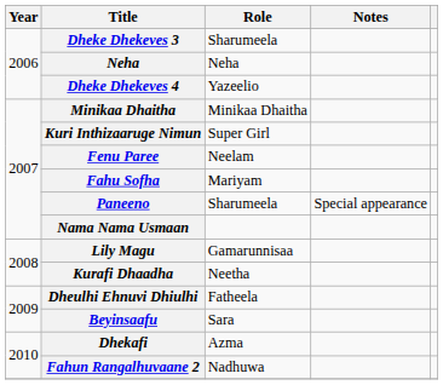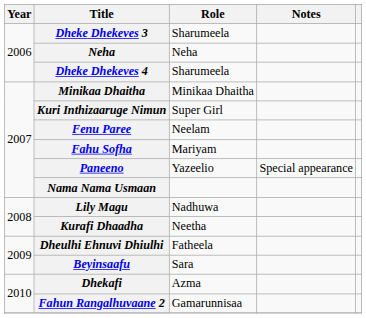 <table class="wikitable sortable plainrowheaders">
 <tr style="background:#ccc; text-align:center;">
 <th scope="col">Year</th>
 <th scope="col">Title</th>
 <th scope="col">Role</th>
 <th scope="col">Notes</th>
 <th scope="col" class="unsortable"></th>
 </tr>
 <tr>
 <td rowspan=3>2006</td>
 <th scope="row"><em><a href='#'>Dheke Dhekeves</a> 3</em></th>
 <td>Sharumeela</td>
 <td></td>
 <td style="text-align: center;"></td>
 </tr>
 <tr>
 <th scope="row"><em>Neha</em></th>
 <td>Neha</td>
 <td></td>
 <td style="text-align: center;"></td>
 </tr>
 <tr>
 <th scope="row"><em><a href='#'>Dheke Dhekeves</a> 4</em></th>
-<td>Yazeelio</td>
+<td>Sharumeela</td>
 <td></td>
 <td style="text-align: center;"></td>
 </tr>
 <tr>
 <td rowspan=6>2007</td>
 <th scope="row"><em>Minikaa Dhaitha</em></th>
 <td>Minikaa Dhaitha</td>
 <td></td>
 <td style="text-align: center;"></td>
 </tr>
 <tr>
 <th scope="row"><em>Kuri Inthizaaruge Nimun</em></th>
 <td>Super Girl</td>
 <td></td>
 <td style="text-align: center;"></td>
 </tr>
 <tr>
 <th scope="row"><em><a href='#'>Fenu Paree</a></em></th>
 <td>Neelam</td>
 <td></td>
 <td style="text-align: center;"></td>
 </tr>
 <tr>
 <th scope="row"><em><a href='#'>Fahu Sofha</a></em></th>
 <td>Mariyam</td>
 <td></td>
 <td style="text-align: center;"></td>
 </tr>
 <tr>
 <th scope="row"><em><a href='#'>Paneeno</a></em></th>
-<td>Sharumeela</td>
+<td>Yazeelio</td>
 <td>Special appearance</td>
 <td style="text-align: center;"></td>
 </tr>
 <tr>
 <th scope="row"><em>Nama Nama Usmaan</em></th>
 <td></td>
 <td></td>
 <td style="text-align: center;"></td>
 </tr>
 <tr>
 <td rowspan="2">2008</td>
 <th scope="row"><em>Lily Magu</em></th>
-<td>Gamarunnisaa</td>
+<td>Nadhuwa</td>
 <td></td>
 <td style="text-align: center;"></td>
 </tr>
 <tr>
 <th scope="row"><em>Kurafi Dhaadha</em></th>
 <td>Neetha</td>
 <td></td>
 <td style="text-align: center;"></td>
 </tr>
 <tr>
 <td rowspan="2">2009</td>
 <th scope="row"><em>Dheulhi Ehnuvi Dhiulhi</em></th>
 <td>Fatheela</td>
 <td></td>
 <td style="text-align: center;"></td>
 </tr>
 <tr>
 <th scope="row"><em><a href='#'>Beyinsaafu</a></em></th>
 <td>Sara</td>
 <td></td>
 <td style="text-align: center;"></td>
 </tr>
 <tr>
 <td rowspan="2">2010</td>
 <th scope="row"><em>Dhekafi</em></th>
 <td>Azma</td>
 <td></td>
 <td style="text-align: center;"></td>
 </tr>
 <tr>
 <th scope="row"><em><a href='#'>Fahun Rangalhuvaane</a> 2</em></th>
-<td>Nadhuwa</td>
+<td>Gamarunnisaa</td>
 <td></td>
 <td style="text-align: center;"></td>
 </tr>
 <tr>
 </tr>
 </table>
